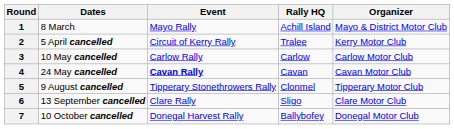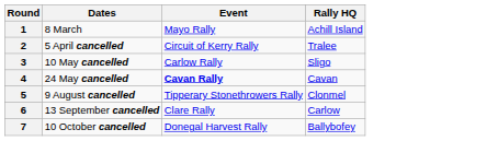 <table class="wikitable" style="font-size: 95%;">
 <tr>
 <th>Round</th>
 <th>Dates</th>
 <th>Event</th>
 <th>Rally HQ</th>
-<th>Organizer</th>
 </tr>
 <tr>
 <th>1</th>
 <td>8 March</td>
 <td><a href='#'>Mayo Rally</a></td>
 <td><a href='#'>Achill Island</a></td>
-<td><a href='#'>Mayo & District Motor Club</a></td>
 </tr>
 <tr>
 <th>2</th>
 <td>5 April <strong><em>cancelled</em></strong></td>
 <td><a href='#'>Circuit of Kerry Rally</a></td>
 <td><a href='#'>Tralee</a></td>
-<td><a href='#'>Kerry Motor Club</a></td>
 </tr>
 <tr>
 <th>3</th>
 <td>10 May <strong><em>cancelled</em></strong></td>
 <td><a href='#'>Carlow Rally</a></td>
-<td><a href='#'>Carlow</a></td>
-<td><a href='#'>Carlow Motor Club</a></td>
+<td><a href='#'>Sligo</a></td>
 </tr>
 <tr>
 <th>4</th>
 <td>24 May <strong><em>cancelled</em></strong></td>
 <td><strong><a href='#'>Cavan Rally</a></strong></td>
 <td><a href='#'>Cavan</a></td>
-<td><a href='#'>Cavan Motor Club</a></td>
 </tr>
 <tr>
 <th>5</th>
 <td>9 August <strong><em>cancelled</em></strong></td>
 <td><a href='#'>Tipperary Stonethrowers Rally</a></td>
 <td><a href='#'>Clonmel</a></td>
-<td><a href='#'>Tipperary Motor Club</a></td>
 </tr>
 <tr>
 <th>6</th>
 <td>13 September <strong><em>cancelled</em></strong></td>
 <td><a href='#'>Clare Rally</a></td>
-<td><a href='#'>Sligo</a></td>
-<td><a href='#'>Clare Motor Club</a></td>
+<td><a href='#'>Carlow</a></td>
 </tr>
 <tr>
 <th>7</th>
 <td>10 October <strong><em>cancelled</em></strong></td>
 <td><a href='#'>Donegal Harvest Rally</a></td>
 <td><a href='#'>Ballybofey</a></td>
-<td><a href='#'>Donegal Motor Club</a></td>
 </tr>
 </table>
